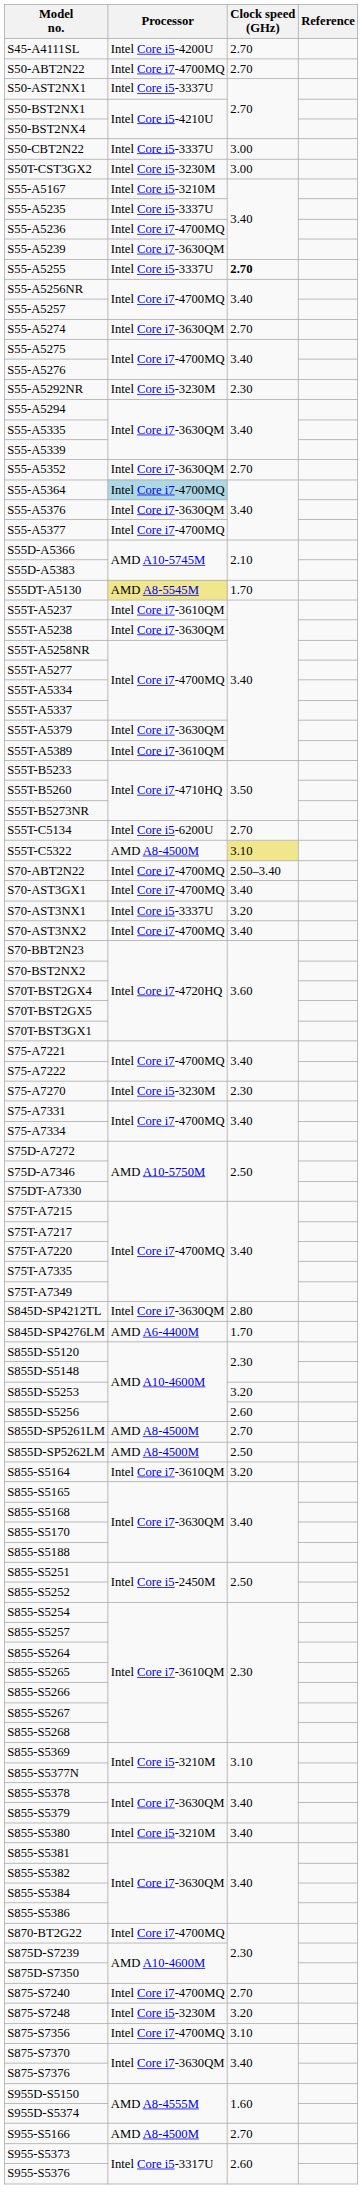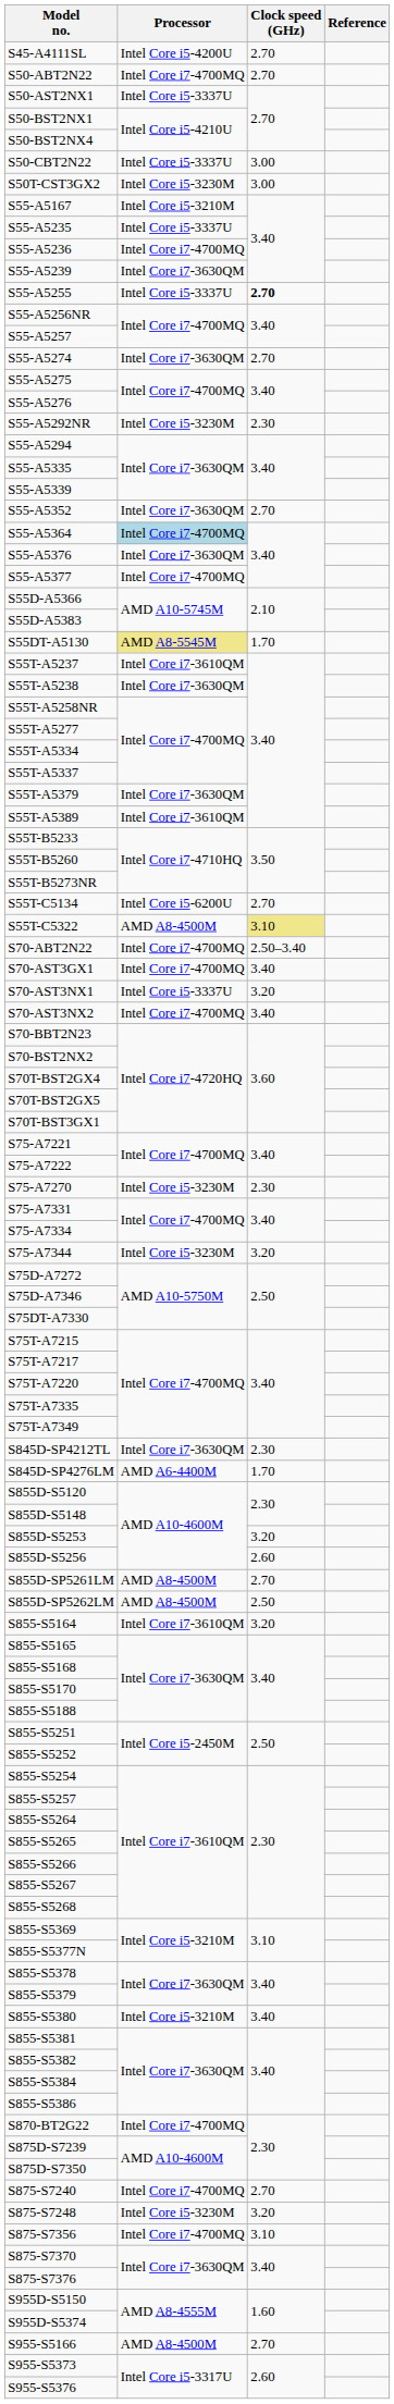 <table class="wikitable sortable">
 <tr>
 <th>Model<br>no.</th>
 <th>Processor</th>
 <th>Clock speed<br>(GHz)</th>
 <th>Reference</th>
 </tr>
 <tr>
 <td>S45-A4111SL</td>
 <td>Intel <a href='#'>Core i5</a>-4200U</td>
 <td>2.70</td>
 <td></td>
 </tr>
 <tr>
 <td>S50-ABT2N22</td>
 <td>Intel <a href='#'>Core i7</a>-4700MQ</td>
 <td>2.70</td>
 <td></td>
 </tr>
 <tr>
 <td>S50-AST2NX1</td>
 <td>Intel <a href='#'>Core i5</a>-3337U</td>
 <td rowspan="3">2.70</td>
 <td></td>
 </tr>
 <tr>
 <td>S50-BST2NX1</td>
 <td rowspan="2">Intel <a href='#'>Core i5</a>-4210U</td>
 <td></td>
 </tr>
 <tr>
 <td>S50-BST2NX4</td>
 <td></td>
 </tr>
 <tr>
 <td>S50-CBT2N22</td>
 <td>Intel <a href='#'>Core i5</a>-3337U</td>
 <td>3.00</td>
 <td></td>
 </tr>
 <tr>
 <td>S50T-CST3GX2</td>
 <td>Intel <a href='#'>Core i5</a>-3230M</td>
 <td>3.00</td>
 <td></td>
 </tr>
 <tr>
 <td>S55-A5167</td>
 <td>Intel <a href='#'>Core i5</a>-3210M</td>
 <td rowspan="4">3.40</td>
 <td></td>
 </tr>
 <tr>
 <td>S55-A5235</td>
 <td>Intel <a href='#'>Core i5</a>-3337U</td>
 <td></td>
 </tr>
 <tr>
 <td>S55-A5236</td>
 <td>Intel <a href='#'>Core i7</a>-4700MQ</td>
 <td></td>
 </tr>
 <tr>
 <td>S55-A5239</td>
 <td>Intel <a href='#'>Core i7</a>-3630QM</td>
 <td></td>
 </tr>
 <tr>
 <td>S55-A5255</td>
 <td>Intel <a href='#'>Core i5</a>-3337U</td>
 <td><strong>2.70</strong></td>
 <td></td>
 </tr>
 <tr>
 <td>S55-A5256NR</td>
 <td rowspan="2">Intel <a href='#'>Core i7</a>-4700MQ</td>
 <td rowspan="2">3.40</td>
 <td></td>
 </tr>
 <tr>
 <td>S55-A5257</td>
 <td></td>
 </tr>
 <tr>
 <td>S55-A5274</td>
 <td>Intel <a href='#'>Core i7</a>-3630QM</td>
 <td>2.70</td>
 <td></td>
 </tr>
 <tr>
 <td>S55-A5275</td>
 <td rowspan="2">Intel <a href='#'>Core i7</a>-4700MQ</td>
 <td rowspan="2">3.40</td>
 <td></td>
 </tr>
 <tr>
 <td>S55-A5276</td>
 <td></td>
 </tr>
 <tr>
 <td>S55-A5292NR</td>
 <td>Intel <a href='#'>Core i5</a>-3230M</td>
 <td>2.30</td>
 <td></td>
 </tr>
 <tr>
 <td>S55-A5294</td>
 <td rowspan="3">Intel <a href='#'>Core i7</a>-3630QM</td>
 <td rowspan="3">3.40</td>
 <td></td>
 </tr>
 <tr>
 <td>S55-A5335</td>
 <td></td>
 </tr>
 <tr>
 <td>S55-A5339</td>
 <td></td>
 </tr>
 <tr>
 <td>S55-A5352</td>
 <td>Intel <a href='#'>Core i7</a>-3630QM</td>
 <td>2.70</td>
 <td></td>
 </tr>
 <tr>
 <td>S55-A5364</td>
 <td style="background: lightblue;">Intel <a href='#'>Core i7</a>-4700MQ</td>
 <td rowspan="3">3.40</td>
 <td></td>
 </tr>
 <tr>
 <td>S55-A5376</td>
 <td>Intel <a href='#'>Core i7</a>-3630QM</td>
 <td></td>
 </tr>
 <tr>
 <td>S55-A5377</td>
 <td>Intel <a href='#'>Core i7</a>-4700MQ</td>
 <td></td>
 </tr>
 <tr>
 <td>S55D-A5366</td>
 <td rowspan="2">AMD <a href='#'>A10-5745M</a></td>
 <td rowspan="2">2.10</td>
 <td></td>
 </tr>
 <tr>
 <td>S55D-A5383</td>
 <td></td>
 </tr>
 <tr>
 <td>S55DT-A5130</td>
 <td style="background: khaki;">AMD <a href='#'>A8-5545M</a></td>
 <td>1.70</td>
 <td></td>
 </tr>
 <tr>
 <td>S55T-A5237</td>
 <td>Intel <a href='#'>Core i7</a>-3610QM</td>
 <td rowspan="8">3.40</td>
 <td></td>
 </tr>
 <tr>
 <td>S55T-A5238</td>
 <td>Intel <a href='#'>Core i7</a>-3630QM</td>
 <td></td>
 </tr>
 <tr>
 <td>S55T-A5258NR</td>
 <td rowspan="4">Intel <a href='#'>Core i7</a>-4700MQ</td>
 <td></td>
 </tr>
 <tr>
 <td>S55T-A5277</td>
 <td></td>
 </tr>
 <tr>
 <td>S55T-A5334</td>
 <td></td>
 </tr>
 <tr>
 <td>S55T-A5337</td>
 <td></td>
 </tr>
 <tr>
 <td>S55T-A5379</td>
 <td>Intel <a href='#'>Core i7</a>-3630QM</td>
 <td></td>
 </tr>
 <tr>
 <td>S55T-A5389</td>
 <td>Intel <a href='#'>Core i7</a>-3610QM</td>
 <td></td>
 </tr>
 <tr>
 <td>S55T-B5233</td>
 <td rowspan="3">Intel <a href='#'>Core i7</a>-4710HQ</td>
 <td rowspan="3">3.50</td>
 <td></td>
 </tr>
 <tr>
 <td>S55T-B5260</td>
 <td></td>
 </tr>
 <tr>
 <td>S55T-B5273NR</td>
 <td></td>
 </tr>
 <tr>
 <td>S55T-C5134</td>
 <td>Intel <a href='#'>Core i5</a>-6200U</td>
 <td>2.70</td>
 <td></td>
 </tr>
 <tr>
 <td>S55T-C5322</td>
 <td>AMD <a href='#'>A8-4500M</a></td>
 <td style="background: khaki;">3.10</td>
 <td></td>
 </tr>
 <tr>
 <td>S70-ABT2N22</td>
 <td>Intel <a href='#'>Core i7</a>-4700MQ</td>
 <td>2.50–3.40</td>
 <td></td>
 </tr>
 <tr>
 <td>S70-AST3GX1</td>
 <td>Intel <a href='#'>Core i7</a>-4700MQ</td>
 <td>3.40</td>
 <td></td>
 </tr>
 <tr>
 <td>S70-AST3NX1</td>
 <td>Intel <a href='#'>Core i5</a>-3337U</td>
 <td>3.20</td>
 <td></td>
 </tr>
 <tr>
 <td>S70-AST3NX2</td>
 <td>Intel <a href='#'>Core i7</a>-4700MQ</td>
 <td>3.40</td>
 <td></td>
 </tr>
 <tr>
 <td>S70-BBT2N23</td>
 <td rowspan="5">Intel <a href='#'>Core i7</a>-4720HQ</td>
 <td rowspan="5">3.60</td>
 <td></td>
 </tr>
 <tr>
 <td>S70-BST2NX2</td>
 <td></td>
 </tr>
 <tr>
 <td>S70T-BST2GX4</td>
 <td></td>
 </tr>
 <tr>
 <td>S70T-BST2GX5</td>
 <td></td>
 </tr>
 <tr>
 <td>S70T-BST3GX1</td>
 <td></td>
 </tr>
 <tr>
 <td>S75-A7221</td>
 <td rowspan="2">Intel <a href='#'>Core i7</a>-4700MQ</td>
 <td rowspan="2">3.40</td>
 <td></td>
 </tr>
 <tr>
 <td>S75-A7222</td>
 <td></td>
 </tr>
 <tr>
 <td>S75-A7270</td>
 <td>Intel <a href='#'>Core i5</a>-3230M</td>
 <td>2.30</td>
 <td></td>
 </tr>
 <tr>
 <td>S75-A7331</td>
 <td rowspan="2">Intel <a href='#'>Core i7</a>-4700MQ</td>
 <td rowspan="2">3.40</td>
 <td></td>
 </tr>
 <tr>
 <td>S75-A7334</td>
 <td></td>
 </tr>
 <tr>
+<td>S75-A7344</td>
+<td>Intel <a href='#'>Core i5</a>-3230M</td>
+<td>3.20</td>
+<td></td>
+</tr>
+<tr>
 <td>S75D-A7272</td>
 <td rowspan="3">AMD <a href='#'>A10-5750M</a></td>
 <td rowspan="3">2.50</td>
 <td></td>
 </tr>
 <tr>
 <td>S75D-A7346</td>
 <td></td>
 </tr>
 <tr>
 <td>S75DT-A7330</td>
 <td></td>
 </tr>
 <tr>
 <td>S75T-A7215</td>
 <td rowspan="5">Intel <a href='#'>Core i7</a>-4700MQ</td>
 <td rowspan="5">3.40</td>
 <td></td>
 </tr>
 <tr>
 <td>S75T-A7217</td>
 <td></td>
 </tr>
 <tr>
 <td>S75T-A7220</td>
 <td></td>
 </tr>
 <tr>
 <td>S75T-A7335</td>
 <td></td>
 </tr>
 <tr>
 <td>S75T-A7349</td>
 <td></td>
 </tr>
 <tr>
 <td>S845D-SP4212TL</td>
 <td>Intel <a href='#'>Core i7</a>-3630QM</td>
-<td>2.80</td>
+<td>2.30</td>
 <td></td>
 </tr>
 <tr>
 <td>S845D-SP4276LM</td>
 <td>AMD <a href='#'>A6-4400M</a></td>
 <td>1.70</td>
 <td></td>
 </tr>
 <tr>
 <td>S855D-S5120</td>
 <td rowspan="4">AMD <a href='#'>A10-4600M</a></td>
 <td rowspan="2">2.30</td>
 <td></td>
 </tr>
 <tr>
 <td>S855D-S5148</td>
 <td></td>
 </tr>
 <tr>
 <td>S855D-S5253</td>
 <td>3.20</td>
 <td></td>
 </tr>
 <tr>
 <td>S855D-S5256</td>
 <td>2.60</td>
 <td></td>
 </tr>
 <tr>
 <td>S855D-SP5261LM</td>
 <td>AMD <a href='#'>A8-4500M</a></td>
 <td>2.70</td>
 <td></td>
 </tr>
 <tr>
 <td>S855D-SP5262LM</td>
 <td>AMD <a href='#'>A8-4500M</a></td>
 <td>2.50</td>
 <td></td>
 </tr>
 <tr>
 <td>S855-S5164</td>
 <td>Intel <a href='#'>Core i7</a>-3610QM</td>
 <td>3.20</td>
 <td></td>
 </tr>
 <tr>
 <td>S855-S5165</td>
 <td rowspan="4">Intel <a href='#'>Core i7</a>-3630QM</td>
 <td rowspan="4">3.40</td>
 <td></td>
 </tr>
 <tr>
 <td>S855-S5168</td>
 <td></td>
 </tr>
 <tr>
 <td>S855-S5170</td>
 <td></td>
 </tr>
 <tr>
 <td>S855-S5188</td>
 <td></td>
 </tr>
 <tr>
 <td>S855-S5251</td>
 <td rowspan="2">Intel <a href='#'>Core i5</a>-2450M</td>
 <td rowspan="2">2.50</td>
 <td></td>
 </tr>
 <tr>
 <td>S855-S5252</td>
 <td></td>
 </tr>
 <tr>
 <td>S855-S5254</td>
 <td rowspan="7">Intel <a href='#'>Core i7</a>-3610QM</td>
 <td rowspan="7">2.30</td>
 <td></td>
 </tr>
 <tr>
 <td>S855-S5257</td>
 <td></td>
 </tr>
 <tr>
 <td>S855-S5264</td>
 <td></td>
 </tr>
 <tr>
 <td>S855-S5265</td>
 <td></td>
 </tr>
 <tr>
 <td>S855-S5266</td>
 <td></td>
 </tr>
 <tr>
 <td>S855-S5267</td>
 <td></td>
 </tr>
 <tr>
 <td>S855-S5268</td>
 <td></td>
 </tr>
 <tr>
 <td>S855-S5369</td>
 <td rowspan="2">Intel <a href='#'>Core i5</a>-3210M</td>
 <td rowspan="2">3.10</td>
 <td></td>
 </tr>
 <tr>
 <td>S855-S5377N</td>
 <td></td>
 </tr>
 <tr>
 <td>S855-S5378</td>
 <td rowspan="2">Intel <a href='#'>Core i7</a>-3630QM</td>
 <td rowspan="2">3.40</td>
 <td></td>
 </tr>
 <tr>
 <td>S855-S5379</td>
 <td></td>
 </tr>
 <tr>
 <td>S855-S5380</td>
 <td>Intel <a href='#'>Core i5</a>-3210M</td>
 <td>3.40</td>
 <td></td>
 </tr>
 <tr>
 <td>S855-S5381</td>
 <td rowspan="4">Intel <a href='#'>Core i7</a>-3630QM</td>
 <td rowspan="4">3.40</td>
 <td></td>
 </tr>
 <tr>
 <td>S855-S5382</td>
 <td></td>
 </tr>
 <tr>
 <td>S855-S5384</td>
 <td></td>
 </tr>
 <tr>
 <td>S855-S5386</td>
 <td></td>
 </tr>
 <tr>
 <td>S870-BT2G22</td>
 <td>Intel <a href='#'>Core i7</a>-4700MQ</td>
 <td rowspan="3">2.30</td>
 <td></td>
 </tr>
 <tr>
 <td>S875D-S7239</td>
 <td rowspan="2">AMD <a href='#'>A10-4600M</a></td>
 <td></td>
 </tr>
 <tr>
 <td>S875D-S7350</td>
 <td></td>
 </tr>
 <tr>
 <td>S875-S7240</td>
 <td>Intel <a href='#'>Core i7</a>-4700MQ</td>
 <td>2.70</td>
 <td></td>
 </tr>
 <tr>
 <td>S875-S7248</td>
 <td>Intel <a href='#'>Core i5</a>-3230M</td>
 <td>3.20</td>
 <td></td>
 </tr>
 <tr>
 <td>S875-S7356</td>
 <td>Intel <a href='#'>Core i7</a>-4700MQ</td>
 <td>3.10</td>
 <td></td>
 </tr>
 <tr>
 <td>S875-S7370</td>
 <td rowspan="2">Intel <a href='#'>Core i7</a>-3630QM</td>
 <td rowspan="2">3.40</td>
 <td></td>
 </tr>
 <tr>
 <td>S875-S7376</td>
 <td></td>
 </tr>
 <tr>
 <td>S955D-S5150</td>
 <td rowspan="2">AMD <a href='#'>A8-4555M</a></td>
 <td rowspan="2">1.60</td>
 <td></td>
 </tr>
 <tr>
 <td>S955D-S5374</td>
 <td></td>
 </tr>
 <tr>
 <td>S955-S5166</td>
 <td>AMD <a href='#'>A8-4500M</a></td>
 <td>2.70</td>
 <td></td>
 </tr>
 <tr>
 <td>S955-S5373</td>
 <td rowspan="2">Intel <a href='#'>Core i5</a>-3317U</td>
 <td rowspan="2">2.60</td>
 <td></td>
 </tr>
 <tr>
 <td>S955-S5376</td>
 <td></td>
 </tr>
 </table>
